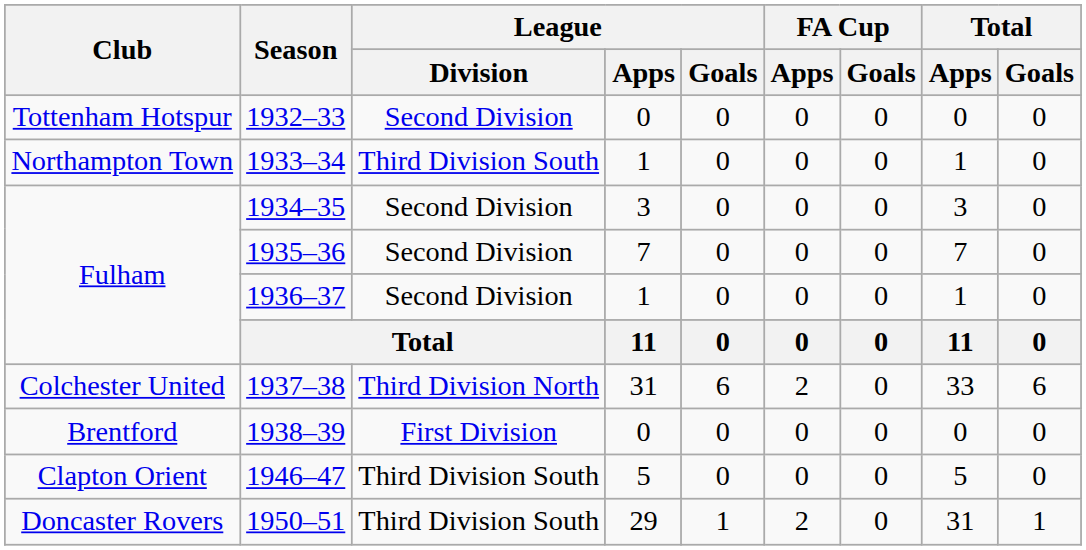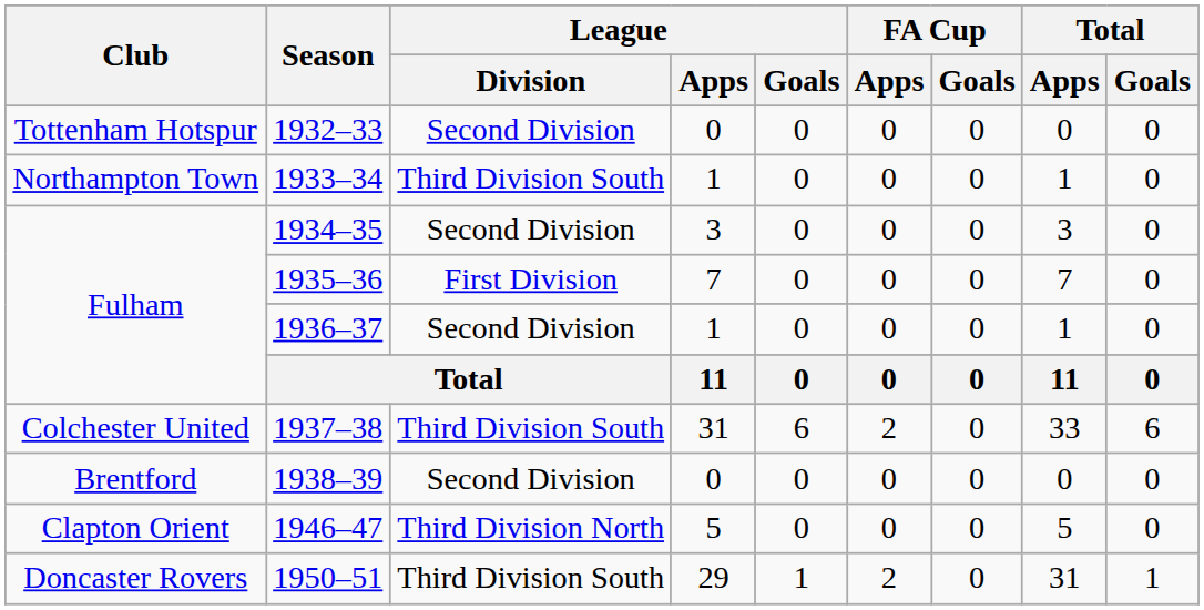 <table class="wikitable" style="text-align: center;">
 <tr>
 <th rowspan="2">Club</th>
 <th rowspan="2">Season</th>
 <th colspan="3">League</th>
 <th colspan="2">FA Cup</th>
 <th colspan="2">Total</th>
 </tr>
 <tr>
 <th>Division</th>
 <th>Apps</th>
 <th>Goals</th>
 <th>Apps</th>
 <th>Goals</th>
 <th>Apps</th>
 <th>Goals</th>
 </tr>
 <tr>
 <td><a href='#'>Tottenham Hotspur</a></td>
 <td><a href='#'>1932–33</a></td>
 <td><a href='#'>Second Division</a></td>
 <td>0</td>
 <td>0</td>
 <td>0</td>
 <td>0</td>
 <td>0</td>
 <td>0</td>
 </tr>
 <tr>
 <td><a href='#'>Northampton Town</a></td>
 <td><a href='#'>1933–34</a></td>
 <td><a href='#'>Third Division South</a></td>
 <td>1</td>
 <td>0</td>
 <td>0</td>
 <td>0</td>
 <td>1</td>
 <td>0</td>
 </tr>
 <tr>
 <td rowspan="4"><a href='#'>Fulham</a></td>
 <td><a href='#'>1934–35</a></td>
 <td>Second Division</td>
 <td>3</td>
 <td>0</td>
 <td>0</td>
 <td>0</td>
 <td>3</td>
 <td>0</td>
 </tr>
 <tr>
 <td><a href='#'>1935–36</a></td>
-<td>Second Division</td>
+<td><a href='#'>First Division</a></td>
 <td>7</td>
 <td>0</td>
 <td>0</td>
 <td>0</td>
 <td>7</td>
 <td>0</td>
 </tr>
 <tr>
 <td><a href='#'>1936–37</a></td>
 <td>Second Division</td>
 <td>1</td>
 <td>0</td>
 <td>0</td>
 <td>0</td>
 <td>1</td>
 <td>0</td>
 </tr>
 <tr>
 <th colspan="2">Total</th>
 <th>11</th>
 <th>0</th>
 <th>0</th>
 <th>0</th>
 <th>11</th>
 <th>0</th>
 </tr>
 <tr>
 <td><a href='#'>Colchester United</a></td>
 <td><a href='#'>1937–38</a></td>
-<td><a href='#'>Third Division North</a></td>
+<td><a href='#'>Third Division South</a></td>
 <td>31</td>
 <td>6</td>
 <td>2</td>
 <td>0</td>
 <td>33</td>
 <td>6</td>
 </tr>
 <tr>
 <td><a href='#'>Brentford</a></td>
 <td><a href='#'>1938–39</a></td>
-<td><a href='#'>First Division</a></td>
+<td>Second Division</td>
 <td>0</td>
 <td>0</td>
 <td>0</td>
 <td>0</td>
 <td>0</td>
 <td>0</td>
 </tr>
 <tr>
 <td><a href='#'>Clapton Orient</a></td>
 <td><a href='#'>1946–47</a></td>
-<td>Third Division South</td>
+<td><a href='#'>Third Division North</a></td>
 <td>5</td>
 <td>0</td>
 <td>0</td>
 <td>0</td>
 <td>5</td>
 <td>0</td>
 </tr>
 <tr>
 <td><a href='#'>Doncaster Rovers</a></td>
 <td><a href='#'>1950–51</a></td>
 <td>Third Division South</td>
 <td>29</td>
 <td>1</td>
 <td>2</td>
 <td>0</td>
 <td>31</td>
 <td>1</td>
 </tr>
 </table>
